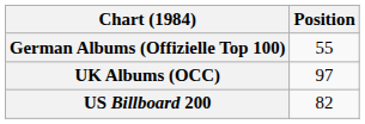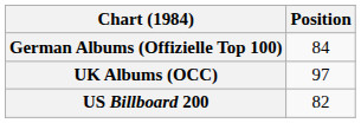 <table class="wikitable plainrowheaders sortable" style="text-align:center">
 <tr>
 <th scope="col">Chart (1984)</th>
 <th scope="col">Position</th>
 </tr>
 <tr>
 <th scope="row">German Albums (Offizielle Top 100)</th>
-<td>55</td>
+<td>84</td>
 </tr>
 <tr>
 <th scope="row">UK Albums (OCC)</th>
 <td>97</td>
 </tr>
 <tr>
 <th scope="row">US <em>Billboard</em> 200</th>
 <td>82</td>
 </tr>
 </table>
